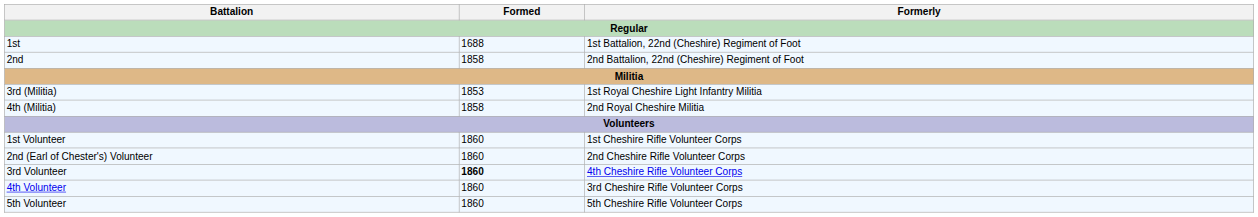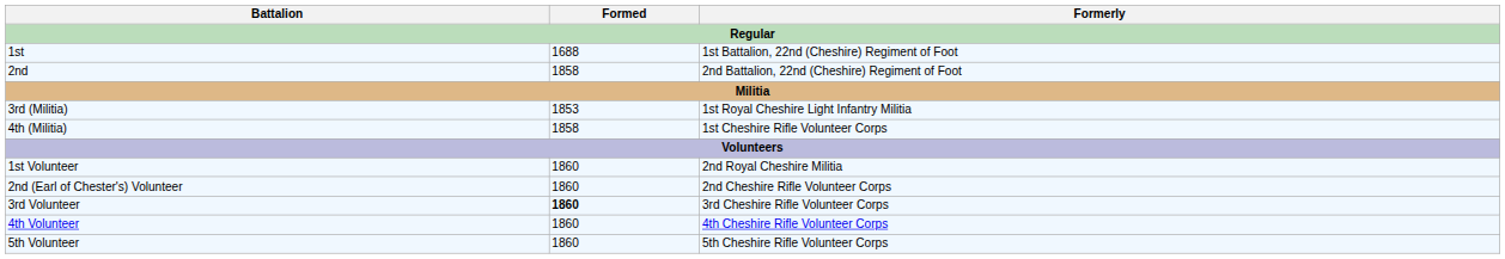 <table class="wikitable" style="width:100%;">
 <tr>
 <th>Battalion</th>
 <th>Formed</th>
 <th>Formerly</th>
 </tr>
 <tr>
 <th colspan="5" style="background:#bdb;">Regular</th>
 </tr>
 <tr style="background:#f0f8ff;">
 <td>1st</td>
 <td>1688</td>
 <td>1st Battalion, 22nd (Cheshire) Regiment of Foot</td>
 </tr>
 <tr style="background:#f0f8ff;">
 <td>2nd</td>
 <td>1858</td>
 <td>2nd Battalion, 22nd (Cheshire) Regiment of Foot</td>
 </tr>
 <tr>
 <th colspan="5" style="background:#deb887;">Militia</th>
 </tr>
 <tr style="background:#f0f8ff;">
 <td>3rd (Militia)</td>
 <td>1853</td>
 <td>1st Royal Cheshire Light Infantry Militia</td>
 </tr>
 <tr style="background:#f0f8ff;">
 <td>4th (Militia)</td>
 <td>1858</td>
-<td>2nd Royal Cheshire Militia</td>
+<td>1st Cheshire Rifle Volunteer Corps</td>
 </tr>
 <tr>
 <th colspan="5" style="background:#bbd;">Volunteers</th>
 </tr>
 <tr style="background:#f0f8ff;">
 <td>1st Volunteer</td>
 <td>1860</td>
-<td>1st Cheshire Rifle Volunteer Corps</td>
+<td>2nd Royal Cheshire Militia</td>
 </tr>
 <tr style="background:#f0f8ff;">
 <td>2nd (Earl of Chester's) Volunteer</td>
 <td>1860</td>
 <td>2nd Cheshire Rifle Volunteer Corps</td>
 </tr>
 <tr style="background:#f0f8ff;">
 <td>3rd Volunteer</td>
 <td><strong>1860</strong></td>
-<td><a href='#'>4th Cheshire Rifle Volunteer Corps</a></td>
+<td>3rd Cheshire Rifle Volunteer Corps</td>
 </tr>
 <tr style="background:#f0f8ff;">
 <td><a href='#'>4th Volunteer</a></td>
 <td>1860</td>
-<td>3rd Cheshire Rifle Volunteer Corps</td>
+<td><a href='#'>4th Cheshire Rifle Volunteer Corps</a></td>
 </tr>
 <tr style="background:#f0f8ff;">
 <td>5th Volunteer</td>
 <td>1860</td>
 <td>5th Cheshire Rifle Volunteer Corps</td>
 </tr>
 </table>
